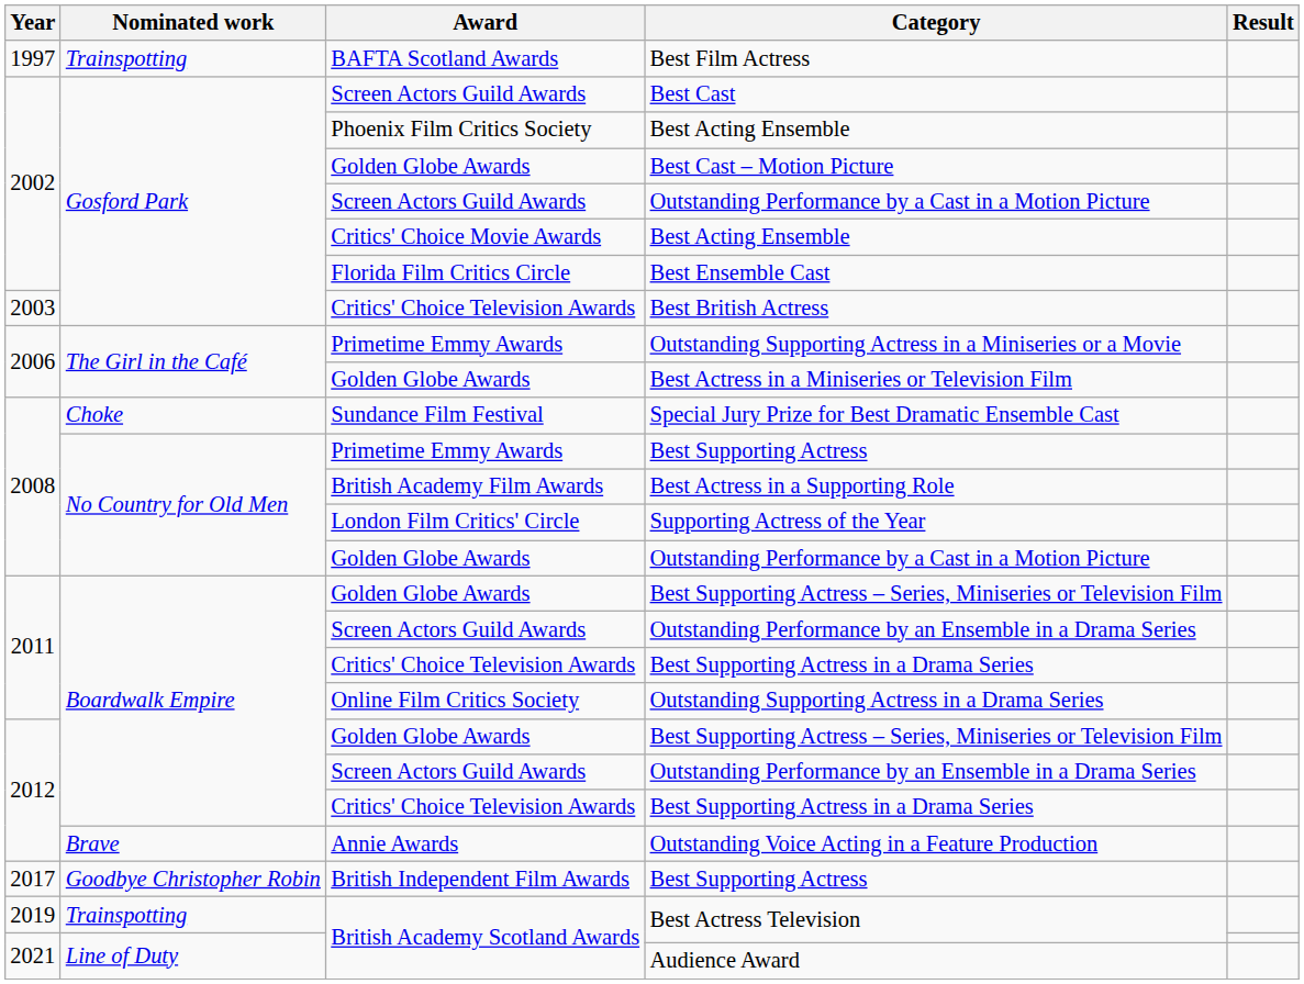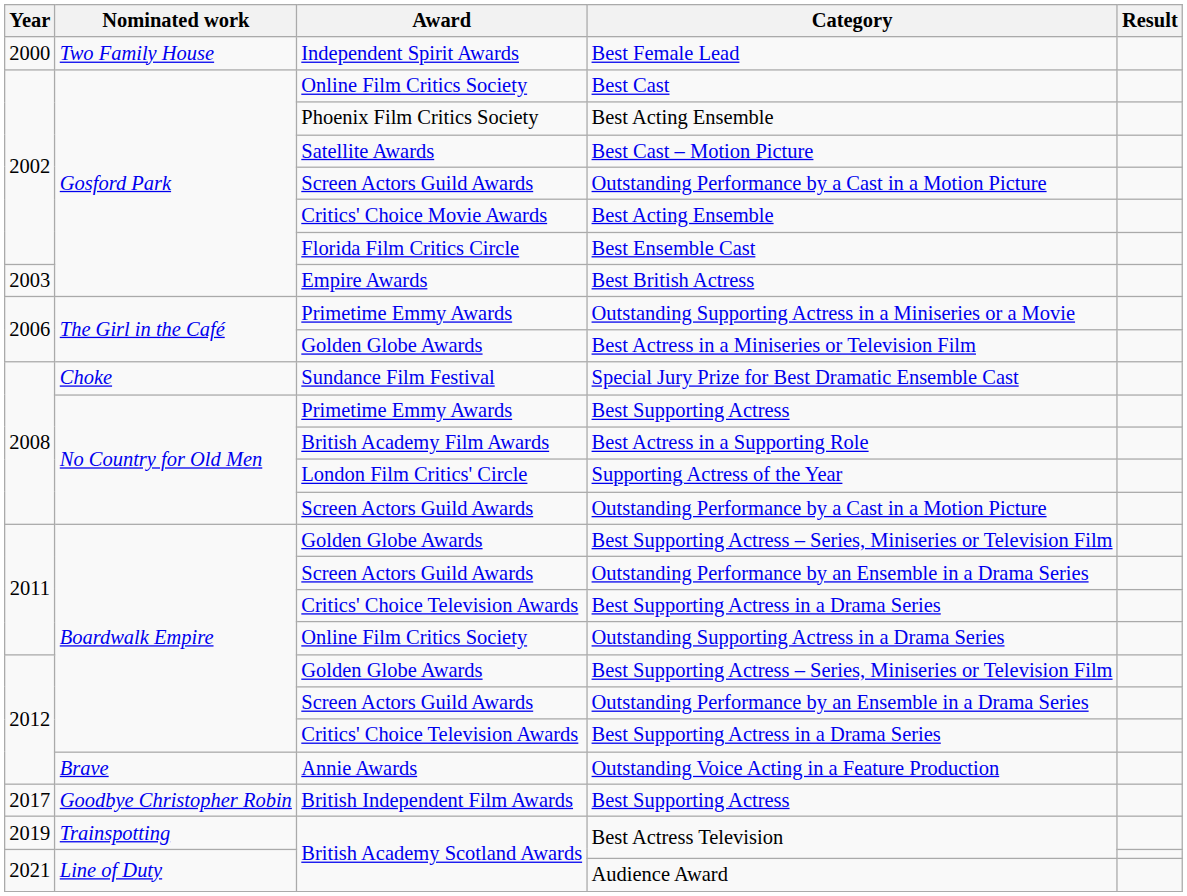 <table class="wikitable sortable">
 <tr>
 <th>Year</th>
 <th>Nominated work</th>
 <th>Award</th>
 <th>Category</th>
 <th>Result</th>
 </tr>
 <tr>
-<td style="text-align:center;">1997</td>
-<td><em><a href='#'>Trainspotting</a></em></td>
-<td><a href='#'>BAFTA Scotland Awards</a></td>
-<td>Best Film Actress</td>
+<td style="text-align:center;">2000</td>
+<td><em><a href='#'>Two Family House</a></em></td>
+<td><a href='#'>Independent Spirit Awards</a></td>
+<td><a href='#'>Best Female Lead</a></td>
 <td></td>
 </tr>
 <tr>
 <td rowspan="6" style="text-align:center;">2002</td>
 <td rowspan="7"><em><a href='#'>Gosford Park</a></em></td>
-<td><a href='#'>Screen Actors Guild Awards</a></td>
+<td><a href='#'>Online Film Critics Society</a></td>
 <td><a href='#'>Best Cast</a></td>
 <td></td>
 </tr>
 <tr>
 <td>Phoenix Film Critics Society</td>
 <td>Best Acting Ensemble</td>
 <td></td>
 </tr>
 <tr>
-<td><a href='#'>Golden Globe Awards</a></td>
+<td><a href='#'>Satellite Awards</a></td>
 <td><a href='#'>Best Cast – Motion Picture</a></td>
 <td></td>
 </tr>
 <tr>
 <td><a href='#'>Screen Actors Guild Awards</a></td>
 <td><a href='#'>Outstanding Performance by a Cast in a Motion Picture</a></td>
 <td></td>
 </tr>
 <tr>
 <td><a href='#'>Critics' Choice Movie Awards</a></td>
 <td><a href='#'>Best Acting Ensemble</a></td>
 <td></td>
 </tr>
 <tr>
 <td><a href='#'>Florida Film Critics Circle</a></td>
 <td><a href='#'>Best Ensemble Cast</a></td>
 <td></td>
 </tr>
 <tr>
 <td style="text-align:center;">2003</td>
-<td><a href='#'>Critics' Choice Television Awards</a></td>
+<td><a href='#'>Empire Awards</a></td>
 <td><a href='#'>Best British Actress</a></td>
 <td></td>
 </tr>
 <tr>
 <td rowspan="2" style="text-align:center;">2006</td>
 <td rowspan="2"><em><a href='#'>The Girl in the Café</a></em></td>
 <td><a href='#'>Primetime Emmy Awards</a></td>
 <td><a href='#'>Outstanding Supporting Actress in a Miniseries or a Movie</a></td>
 <td></td>
 </tr>
 <tr>
 <td><a href='#'>Golden Globe Awards</a></td>
 <td><a href='#'>Best Actress in a Miniseries or Television Film</a></td>
 <td></td>
 </tr>
 <tr>
 <td rowspan="5" style="text-align:center;">2008</td>
 <td><em><a href='#'>Choke</a></em></td>
 <td><a href='#'>Sundance Film Festival</a></td>
 <td><a href='#'>Special Jury Prize for Best Dramatic Ensemble Cast</a></td>
 <td></td>
 </tr>
 <tr>
 <td rowspan="4"><em><a href='#'>No Country for Old Men</a></em></td>
 <td><a href='#'>Primetime Emmy Awards</a></td>
 <td><a href='#'>Best Supporting Actress</a></td>
 <td></td>
 </tr>
 <tr>
 <td><a href='#'>British Academy Film Awards</a></td>
 <td><a href='#'>Best Actress in a Supporting Role</a></td>
 <td></td>
 </tr>
 <tr>
 <td><a href='#'>London Film Critics' Circle</a></td>
 <td><a href='#'>Supporting Actress of the Year</a></td>
 <td></td>
 </tr>
 <tr>
-<td><a href='#'>Golden Globe Awards</a></td>
+<td><a href='#'>Screen Actors Guild Awards</a></td>
 <td><a href='#'>Outstanding Performance by a Cast in a Motion Picture</a></td>
 <td></td>
 </tr>
 <tr>
 <td rowspan="4" style="text-align:center;">2011</td>
 <td rowspan="7"><em><a href='#'>Boardwalk Empire</a></em></td>
 <td><a href='#'>Golden Globe Awards</a></td>
 <td><a href='#'>Best Supporting Actress – Series, Miniseries or Television Film</a></td>
 <td></td>
 </tr>
 <tr>
 <td><a href='#'>Screen Actors Guild Awards</a></td>
 <td><a href='#'>Outstanding Performance by an Ensemble in a Drama Series</a></td>
 <td></td>
 </tr>
 <tr>
 <td><a href='#'>Critics' Choice Television Awards</a></td>
 <td><a href='#'>Best Supporting Actress in a Drama Series</a></td>
 <td></td>
 </tr>
 <tr>
 <td><a href='#'>Online Film Critics Society</a></td>
 <td><a href='#'>Outstanding Supporting Actress in a Drama Series</a></td>
 <td></td>
 </tr>
 <tr>
 <td rowspan="4" style="text-align:center;">2012</td>
 <td><a href='#'>Golden Globe Awards</a></td>
 <td><a href='#'>Best Supporting Actress – Series, Miniseries or Television Film</a></td>
 <td></td>
 </tr>
 <tr>
 <td><a href='#'>Screen Actors Guild Awards</a></td>
 <td><a href='#'>Outstanding Performance by an Ensemble in a Drama Series</a></td>
 <td></td>
 </tr>
 <tr>
 <td><a href='#'>Critics' Choice Television Awards</a></td>
 <td><a href='#'>Best Supporting Actress in a Drama Series</a></td>
 <td></td>
 </tr>
 <tr>
 <td><em><a href='#'>Brave</a></em></td>
 <td><a href='#'>Annie Awards</a></td>
 <td><a href='#'>Outstanding Voice Acting in a Feature Production</a></td>
 <td></td>
 </tr>
 <tr>
 <td rowspan="1" style="text-align:center;">2017</td>
 <td><em><a href='#'>Goodbye Christopher Robin</a></em></td>
 <td><a href='#'>British Independent Film Awards</a></td>
 <td><a href='#'>Best Supporting Actress</a></td>
 <td></td>
 </tr>
 <tr>
 <td rowspan="1" style="text-align:center;">2019</td>
 <td><em><a href='#'>Trainspotting</a></em></td>
 <td rowspan="3"><a href='#'>British Academy Scotland Awards</a></td>
 <td rowspan="2">Best Actress Television</td>
 <td></td>
 </tr>
 <tr>
 <td rowspan="2" style="text-align:center;">2021</td>
 <td rowspan="2"><em><a href='#'>Line of Duty</a></em></td>
 <td></td>
 </tr>
 <tr>
 <td>Audience Award</td>
 <td></td>
 </tr>
 <tr>
 </tr>
 </table>
